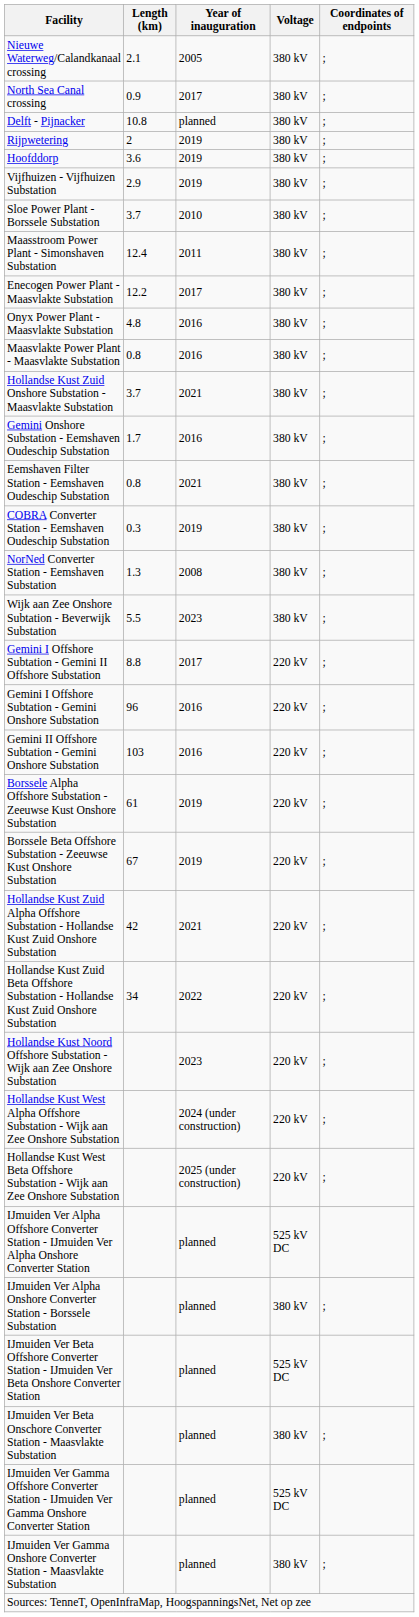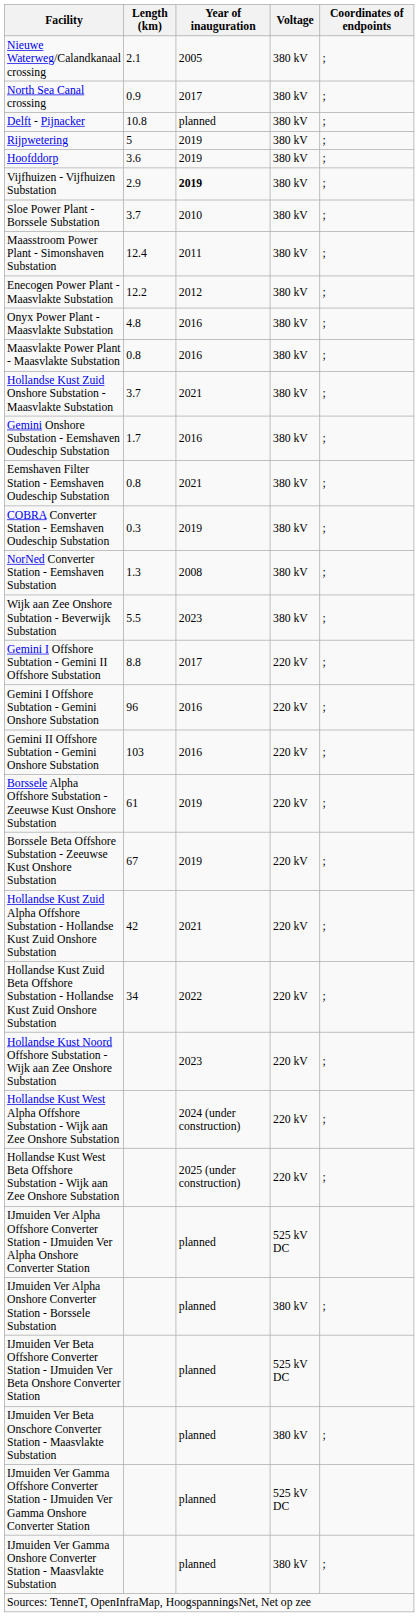 <table class="wikitable sortable" width="90%">
 <tr bgcolor="#dfdfdf">
 <th width="17%">Facility</th>
 <th>Length (km)</th>
 <th>Year of inauguration</th>
 <th>Voltage</th>
 <th>Coordinates of endpoints</th>
 </tr>
 <tr>
 <td><a href='#'>Nieuwe Waterweg</a>/Calandkanaal crossing</td>
 <td>2.1</td>
 <td>2005</td>
 <td>380 kV</td>
 <td>;</td>
 </tr>
 <tr>
 <td><a href='#'>North Sea Canal</a> crossing</td>
 <td>0.9</td>
 <td>2017</td>
 <td>380 kV</td>
 <td>;</td>
 </tr>
 <tr>
 <td><a href='#'>Delft</a> - <a href='#'>Pijnacker</a></td>
 <td>10.8</td>
 <td>planned</td>
 <td>380 kV</td>
 <td>;</td>
 </tr>
 <tr>
 <td><a href='#'>Rijpwetering</a></td>
-<td>2</td>
+<td>5</td>
 <td>2019</td>
 <td>380 kV</td>
 <td>;</td>
 </tr>
 <tr>
 <td><a href='#'>Hoofddorp</a></td>
 <td>3.6</td>
 <td>2019</td>
 <td>380 kV</td>
 <td>;</td>
 </tr>
 <tr>
 <td>Vijfhuizen - Vijfhuizen Substation</td>
 <td>2.9</td>
-<td>2019</td>
+<td><strong>2019</strong></td>
 <td>380 kV</td>
 <td>;</td>
 </tr>
 <tr>
 <td>Sloe Power Plant - Borssele Substation</td>
 <td>3.7</td>
 <td>2010</td>
 <td>380 kV</td>
 <td>;</td>
 </tr>
 <tr>
 <td>Maasstroom Power Plant - Simonshaven Substation</td>
 <td>12.4</td>
 <td>2011</td>
 <td>380 kV</td>
 <td>;</td>
 </tr>
 <tr>
 <td>Enecogen Power Plant - Maasvlakte Substation</td>
 <td>12.2</td>
-<td>2017</td>
+<td>2012</td>
 <td>380 kV</td>
 <td>;</td>
 </tr>
 <tr>
 <td>Onyx Power Plant - Maasvlakte Substation</td>
 <td>4.8</td>
 <td>2016</td>
 <td>380 kV</td>
 <td>;</td>
 </tr>
 <tr>
 <td>Maasvlakte Power Plant - Maasvlakte Substation</td>
 <td>0.8</td>
 <td>2016</td>
 <td>380 kV</td>
 <td>;</td>
 </tr>
 <tr>
 <td><a href='#'>Hollandse Kust Zuid</a> Onshore Substation - Maasvlakte Substation</td>
 <td>3.7</td>
 <td>2021</td>
 <td>380 kV</td>
 <td>;</td>
 </tr>
 <tr>
 <td><a href='#'>Gemini</a> Onshore Substation - Eemshaven Oudeschip Substation</td>
 <td>1.7</td>
 <td>2016</td>
 <td>380 kV</td>
 <td>;</td>
 </tr>
 <tr>
 <td>Eemshaven Filter Station - Eemshaven Oudeschip Substation</td>
 <td>0.8</td>
 <td>2021</td>
 <td>380 kV</td>
 <td>;</td>
 </tr>
 <tr>
 <td><a href='#'>COBRA</a> Converter Station - Eemshaven Oudeschip Substation</td>
 <td>0.3</td>
 <td>2019</td>
 <td>380 kV</td>
 <td>;</td>
 </tr>
 <tr>
 <td><a href='#'>NorNed</a> Converter Station - Eemshaven Substation</td>
 <td>1.3</td>
 <td>2008</td>
 <td>380 kV</td>
 <td>;</td>
 </tr>
 <tr>
 <td>Wijk aan Zee Onshore Subtation - Beverwijk Substation</td>
 <td>5.5</td>
 <td>2023</td>
 <td>380 kV</td>
 <td>;</td>
 </tr>
 <tr>
 <td><a href='#'>Gemini I</a> Offshore Subtation - Gemini II Offshore Substation</td>
 <td>8.8</td>
 <td>2017</td>
 <td>220 kV</td>
 <td>;</td>
 </tr>
 <tr>
 <td>Gemini I Offshore Subtation - Gemini Onshore Substation</td>
 <td>96</td>
 <td>2016</td>
 <td>220 kV</td>
 <td>;</td>
 </tr>
 <tr>
 <td>Gemini II Offshore Subtation - Gemini Onshore Substation</td>
 <td>103</td>
 <td>2016</td>
 <td>220 kV</td>
 <td>;</td>
 </tr>
 <tr>
 <td><a href='#'>Borssele</a> Alpha Offshore Substation - Zeeuwse Kust Onshore Substation</td>
 <td>61</td>
 <td>2019</td>
 <td>220 kV</td>
 <td>;</td>
 </tr>
 <tr>
 <td>Borssele Beta Offshore Substation - Zeeuwse Kust Onshore Substation</td>
 <td>67</td>
 <td>2019</td>
 <td>220 kV</td>
 <td>;</td>
 </tr>
 <tr>
 <td><a href='#'>Hollandse Kust Zuid</a> Alpha Offshore Substation - Hollandse Kust Zuid Onshore Substation</td>
 <td>42</td>
 <td>2021</td>
 <td>220 kV</td>
 <td>;</td>
 </tr>
 <tr>
 <td>Hollandse Kust Zuid Beta Offshore Substation - Hollandse Kust Zuid Onshore Substation</td>
 <td>34</td>
 <td>2022</td>
 <td>220 kV</td>
 <td>;</td>
 </tr>
 <tr>
 <td><a href='#'>Hollandse Kust Noord</a> Offshore Substation - Wijk aan Zee Onshore Substation</td>
 <td></td>
 <td>2023</td>
 <td>220 kV</td>
 <td>;</td>
 </tr>
 <tr>
 <td><a href='#'>Hollandse Kust West</a> Alpha Offshore Substation - Wijk aan Zee Onshore Substation</td>
 <td></td>
 <td>2024 (under construction)</td>
 <td>220 kV</td>
 <td>;</td>
 </tr>
 <tr>
 <td>Hollandse Kust West Beta Offshore Substation - Wijk aan Zee Onshore Substation</td>
 <td></td>
 <td>2025 (under construction)</td>
 <td>220 kV</td>
 <td>;</td>
 </tr>
 <tr>
 <td>IJmuiden Ver Alpha Offshore Converter Station - IJmuiden Ver Alpha Onshore Converter Station</td>
 <td></td>
 <td>planned</td>
 <td>525 kV DC</td>
 <td></td>
 </tr>
 <tr>
 <td>IJmuiden Ver Alpha Onshore Converter Station - Borssele Substation</td>
 <td></td>
 <td>planned</td>
 <td>380 kV</td>
 <td>;</td>
 </tr>
 <tr>
 <td>IJmuiden Ver Beta Offshore Converter Station - IJmuiden Ver Beta Onshore Converter Station</td>
 <td></td>
 <td>planned</td>
 <td>525 kV DC</td>
 <td></td>
 </tr>
 <tr>
 <td>IJmuiden Ver Beta Onschore Converter Station - Maasvlakte Substation</td>
 <td></td>
 <td>planned</td>
 <td>380 kV</td>
 <td>;</td>
 </tr>
 <tr>
 <td>IJmuiden Ver Gamma Offshore Converter Station - IJmuiden Ver Gamma Onshore Converter Station</td>
 <td></td>
 <td>planned</td>
 <td>525 kV DC</td>
 <td></td>
 </tr>
 <tr>
 <td>IJmuiden Ver Gamma Onshore Converter Station - Maasvlakte Substation</td>
 <td></td>
 <td>planned</td>
 <td>380 kV</td>
 <td>;</td>
 </tr>
 <tr>
 <td colspan="5">Sources: TenneT, OpenInfraMap, HoogspanningsNet, Net op zee</td>
 </tr>
 </table>
